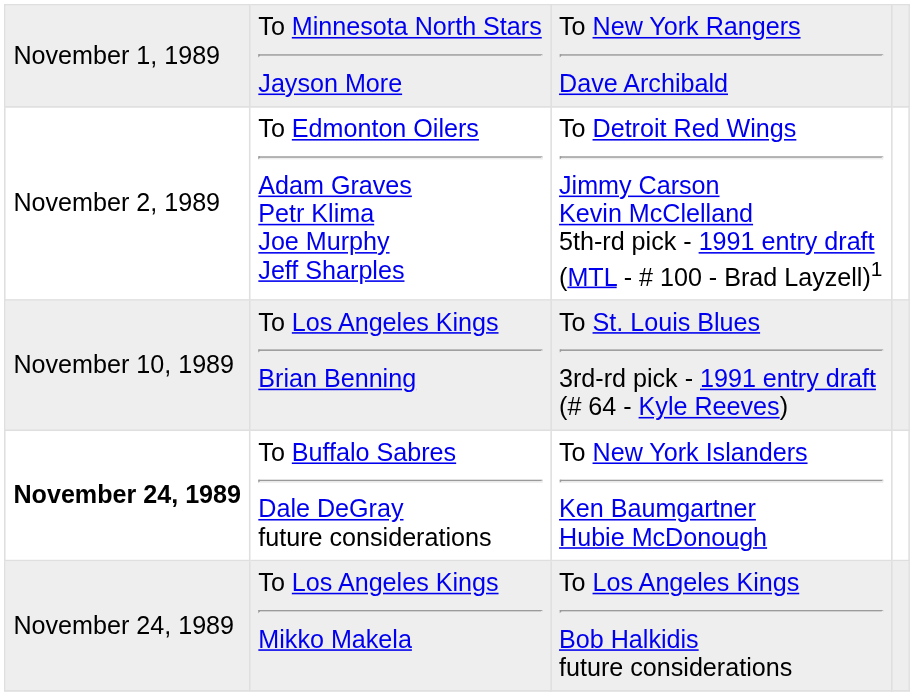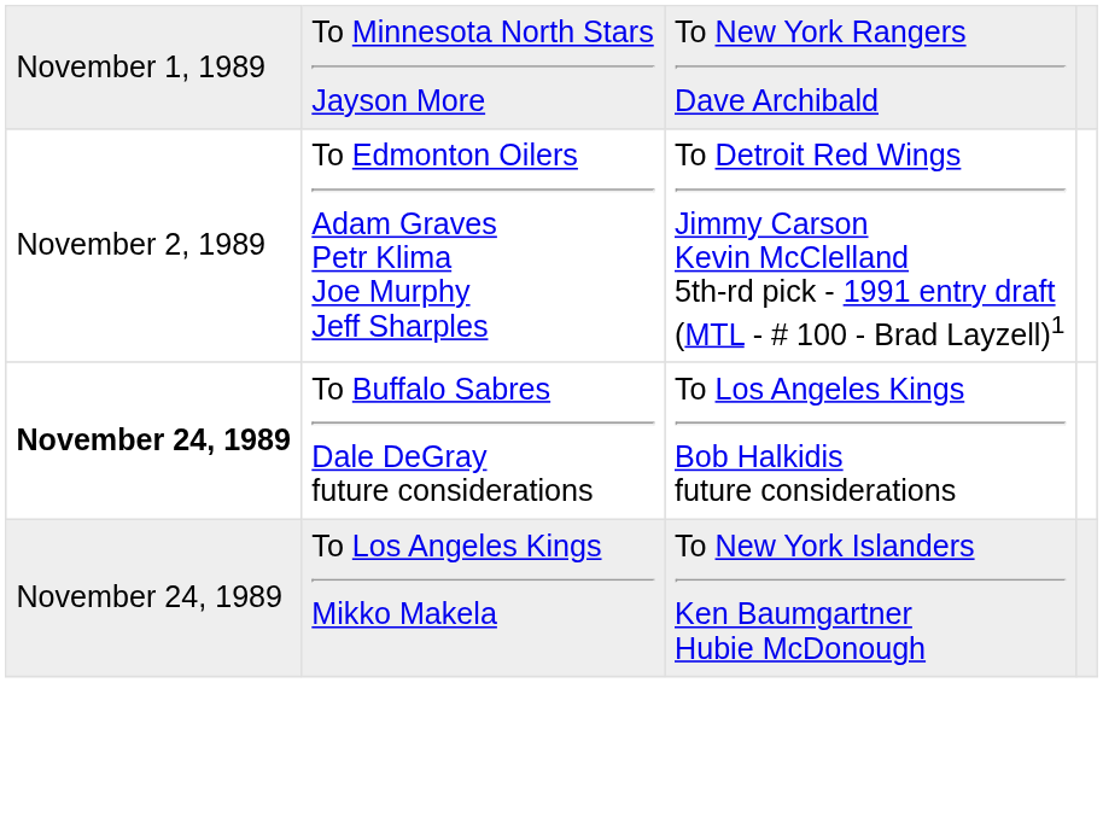 <table border=1 style="border-collapse:collapse" bordercolor="#DFDFDF"  cellpadding="5">
 <tr bgcolor="#eeeeee">
 <td>November 1, 1989</td>
 <td valign="top">To <a href='#'>Minnesota North Stars</a><hr><a href='#'>Jayson More</a></td>
 <td valign="top">To <a href='#'>New York Rangers</a><hr><a href='#'>Dave Archibald</a></td>
 <td></td>
 </tr>
 <tr>
 <td>November 2, 1989</td>
 <td valign="top">To <a href='#'>Edmonton Oilers</a><hr><a href='#'>Adam Graves</a><br><a href='#'>Petr Klima</a><br><a href='#'>Joe Murphy</a><br><a href='#'>Jeff Sharples</a></td>
 <td valign="top">To <a href='#'>Detroit Red Wings</a><hr><a href='#'>Jimmy Carson</a><br><a href='#'>Kevin McClelland</a><br>5th-rd pick - <a href='#'>1991 entry draft</a><br>(<a href='#'>MTL</a> - # 100 - Brad Layzell)<sup>1</sup></td>
 <td></td>
 </tr>
-<tr bgcolor="#eeeeee">
-<td>November 10, 1989</td>
-<td valign="top">To <a href='#'>Los Angeles Kings</a><hr><a href='#'>Brian Benning</a></td>
-<td valign="top">To <a href='#'>St. Louis Blues</a><hr>3rd-rd pick - <a href='#'>1991 entry draft</a><br>(# 64 - <a href='#'>Kyle Reeves</a>)</td>
-<td></td>
-</tr>
 <tr>
 <td><strong>November 24, 1989</strong></td>
 <td valign="top">To <a href='#'>Buffalo Sabres</a><hr><a href='#'>Dale DeGray</a><br>future considerations</td>
-<td valign="top">To <a href='#'>New York Islanders</a><hr><a href='#'>Ken Baumgartner</a><br><a href='#'>Hubie McDonough</a></td>
+<td valign="top">To <a href='#'>Los Angeles Kings</a><hr><a href='#'>Bob Halkidis</a><br>future considerations</td>
 <td></td>
 </tr>
 <tr bgcolor="#eeeeee">
 <td>November 24, 1989</td>
 <td valign="top">To <a href='#'>Los Angeles Kings</a><hr><a href='#'>Mikko Makela</a></td>
-<td valign="top">To <a href='#'>Los Angeles Kings</a><hr><a href='#'>Bob Halkidis</a><br>future considerations</td>
+<td valign="top">To <a href='#'>New York Islanders</a><hr><a href='#'>Ken Baumgartner</a><br><a href='#'>Hubie McDonough</a></td>
 <td></td>
 </tr>
 </table>
